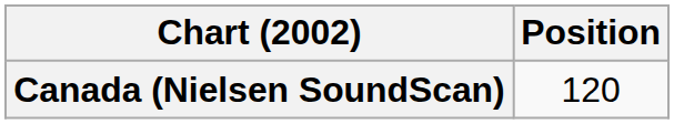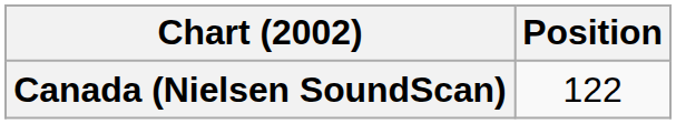 <table class="wikitable plainrowheaders" style="text-align:center">
 <tr>
 <th>Chart (2002)</th>
 <th>Position</th>
 </tr>
 <tr>
 <th scope="row">Canada (Nielsen SoundScan)</th>
-<td>120</td>
+<td>122</td>
 </tr>
 </table>
